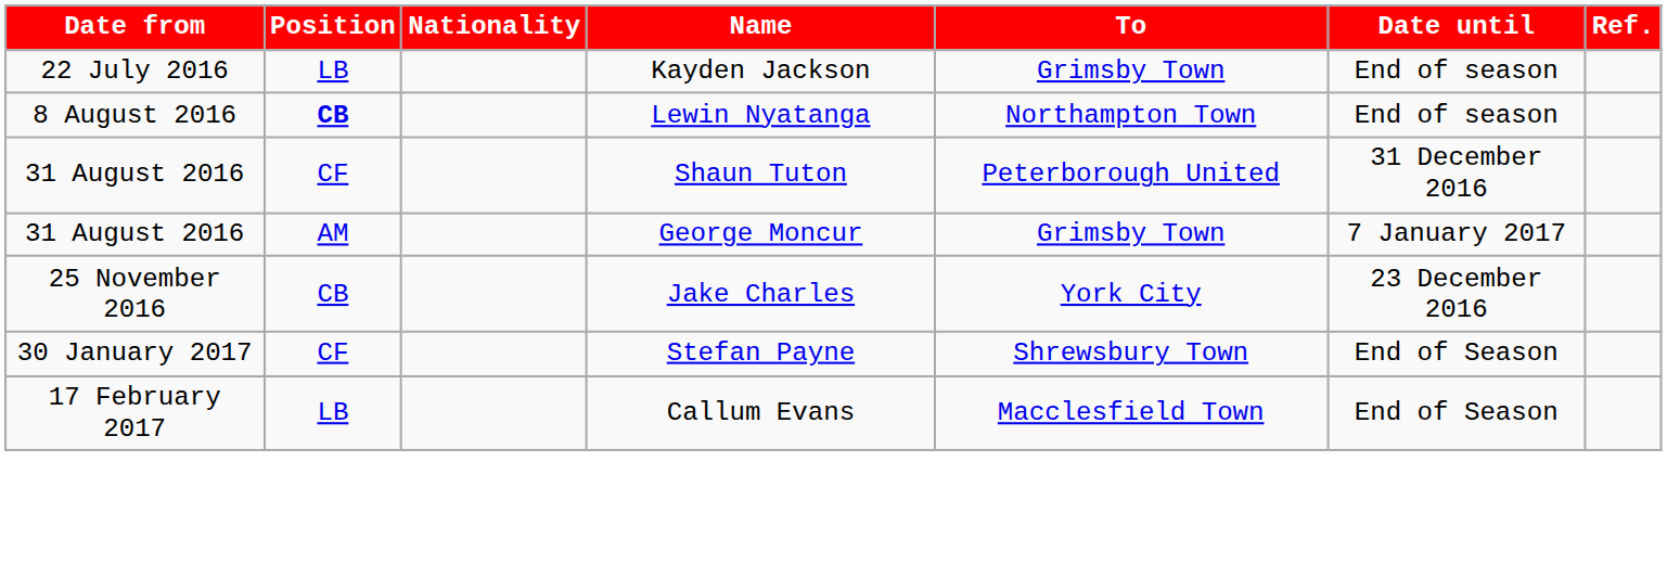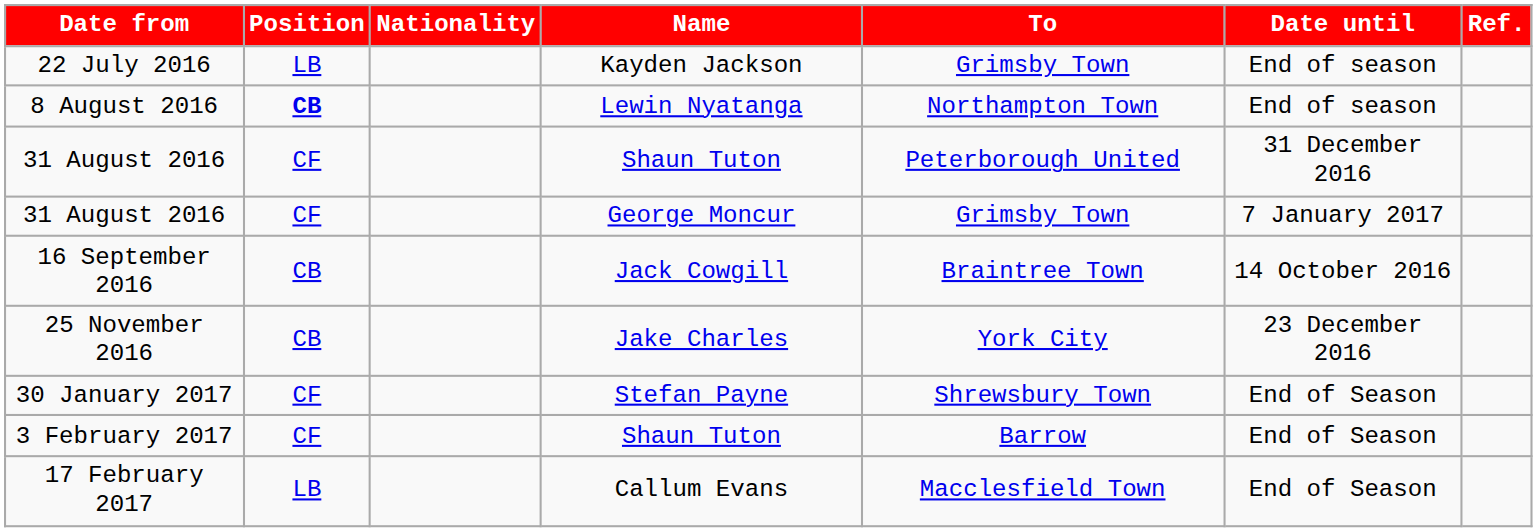 <table class="wikitable"  style="text-align:center; font-size:90%; ">
 <tr>
 <th style="background:#FF0000; color:white; width:110px;">Date from</th>
 <th style="background:#FF0000; color:white; width:50px;">Position</th>
 <th style="background:#FF0000; color:white; width:50px;">Nationality</th>
 <th style="background:#FF0000; color:white; width:150px;">Name</th>
 <th style="background:#FF0000; color:white; width:170px;">To</th>
 <th style="background:#FF0000; color:white; width:110px;">Date until</th>
 <th style="background:#FF0000; color:white; width:25px;">Ref.</th>
 </tr>
 <tr>
 <td>22 July 2016</td>
 <td><a href='#'>LB</a></td>
 <td></td>
 <td>Kayden Jackson</td>
 <td><a href='#'>Grimsby Town</a></td>
 <td>End of season</td>
 <td></td>
 </tr>
 <tr>
 <td>8 August 2016</td>
 <td><strong><a href='#'>CB</a></strong></td>
 <td></td>
 <td><a href='#'>Lewin Nyatanga</a></td>
 <td><a href='#'>Northampton Town</a></td>
 <td>End of season</td>
 <td></td>
 </tr>
 <tr>
 <td>31 August 2016</td>
 <td><a href='#'>CF</a></td>
 <td></td>
 <td><a href='#'>Shaun Tuton</a></td>
 <td><a href='#'>Peterborough United</a></td>
 <td>31 December 2016</td>
 <td></td>
 </tr>
 <tr>
 <td>31 August 2016</td>
-<td><a href='#'>AM</a></td>
+<td><a href='#'>CF</a></td>
 <td></td>
 <td><a href='#'>George Moncur</a></td>
 <td><a href='#'>Grimsby Town</a></td>
 <td>7 January 2017</td>
+<td></td>
+</tr>
+<tr>
+<td>16 September 2016</td>
+<td><a href='#'>CB</a></td>
+<td></td>
+<td><a href='#'>Jack Cowgill</a></td>
+<td><a href='#'>Braintree Town</a></td>
+<td>14 October 2016</td>
 <td></td>
 </tr>
 <tr>
 <td>25 November 2016</td>
 <td><a href='#'>CB</a></td>
 <td></td>
 <td><a href='#'>Jake Charles</a></td>
 <td><a href='#'>York City</a></td>
 <td>23 December 2016</td>
 <td></td>
 </tr>
 <tr>
 <td>30 January 2017</td>
 <td><a href='#'>CF</a></td>
 <td></td>
 <td><a href='#'>Stefan Payne</a></td>
 <td><a href='#'>Shrewsbury Town</a></td>
 <td>End of Season</td>
 <td></td>
 </tr>
 <tr>
+<td>3 February 2017</td>
+<td><a href='#'>CF</a></td>
+<td></td>
+<td><a href='#'>Shaun Tuton</a></td>
+<td><a href='#'>Barrow</a></td>
+<td>End of Season</td>
+<td></td>
+</tr>
+<tr>
 <td>17 February 2017</td>
 <td><a href='#'>LB</a></td>
 <td></td>
 <td>Callum Evans</td>
 <td><a href='#'>Macclesfield Town</a></td>
 <td>End of Season</td>
 <td></td>
 </tr>
 </table>
